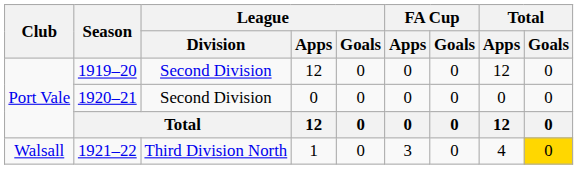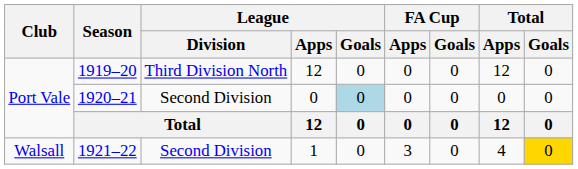 <table class="wikitable" style="text-align: center;">
 <tr>
 <th rowspan="2">Club</th>
 <th rowspan="2">Season</th>
 <th colspan="3">League</th>
 <th colspan="2">FA Cup</th>
 <th colspan="2">Total</th>
 </tr>
 <tr>
 <th>Division</th>
 <th>Apps</th>
 <th>Goals</th>
 <th>Apps</th>
 <th>Goals</th>
 <th>Apps</th>
 <th>Goals</th>
 </tr>
 <tr>
 <td rowspan="3"><a href='#'>Port Vale</a></td>
 <td><a href='#'>1919–20</a></td>
-<td><a href='#'>Second Division</a></td>
+<td><a href='#'>Third Division North</a></td>
 <td>12</td>
 <td>0</td>
 <td>0</td>
 <td>0</td>
 <td>12</td>
 <td>0</td>
 </tr>
 <tr>
 <td><a href='#'>1920–21</a></td>
 <td>Second Division</td>
 <td>0</td>
-<td>0</td>
+<td style="background: lightblue;">0</td>
 <td>0</td>
 <td>0</td>
 <td>0</td>
 <td>0</td>
 </tr>
 <tr>
 <th colspan="2">Total</th>
 <th>12</th>
 <th>0</th>
 <th>0</th>
 <th>0</th>
 <th>12</th>
 <th>0</th>
 </tr>
 <tr>
 <td><a href='#'>Walsall</a></td>
 <td><a href='#'>1921–22</a></td>
-<td><a href='#'>Third Division North</a></td>
+<td><a href='#'>Second Division</a></td>
 <td>1</td>
 <td>0</td>
 <td>3</td>
 <td>0</td>
 <td>4</td>
 <td style="background: gold;">0</td>
 </tr>
 </table>
